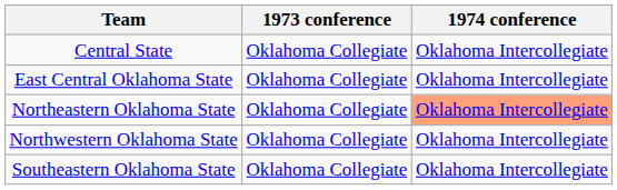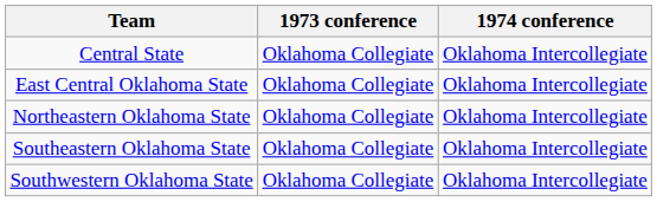 <table class="wikitable sortable">
 <tr>
 <th>Team</th>
 <th>1973 conference</th>
 <th>1974 conference</th>
 </tr>
 <tr style="text-align:center;">
 <td><a href='#'>Central State</a></td>
 <td><a href='#'>Oklahoma Collegiate</a></td>
 <td><a href='#'>Oklahoma Intercollegiate</a></td>
 </tr>
 <tr style="text-align:center;">
 <td><a href='#'>East Central Oklahoma State</a></td>
 <td><a href='#'>Oklahoma Collegiate</a></td>
 <td><a href='#'>Oklahoma Intercollegiate</a></td>
 </tr>
 <tr style="text-align:center;">
 <td><a href='#'>Northeastern Oklahoma State</a></td>
 <td><a href='#'>Oklahoma Collegiate</a></td>
-<td style="background: lightsalmon;"><a href='#'>Oklahoma Intercollegiate</a></td>
-</tr>
-<tr style="text-align:center;">
-<td><a href='#'>Northwestern Oklahoma State</a></td>
-<td><a href='#'>Oklahoma Collegiate</a></td>
 <td><a href='#'>Oklahoma Intercollegiate</a></td>
 </tr>
 <tr style="text-align:center;">
 <td><a href='#'>Southeastern Oklahoma State</a></td>
 <td><a href='#'>Oklahoma Collegiate</a></td>
 <td><a href='#'>Oklahoma Intercollegiate</a></td>
 </tr>
+<tr style="text-align:center;">
+<td><a href='#'>Southwestern Oklahoma State</a></td>
+<td><a href='#'>Oklahoma Collegiate</a></td>
+<td><a href='#'>Oklahoma Intercollegiate</a></td>
+</tr>
 </table>
